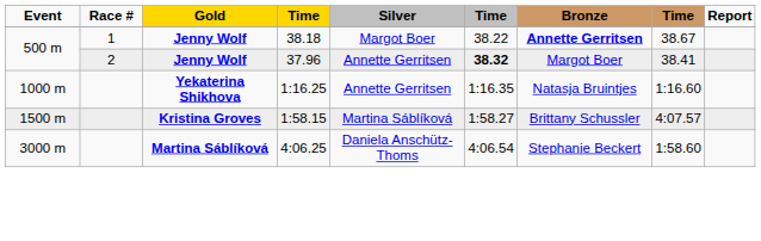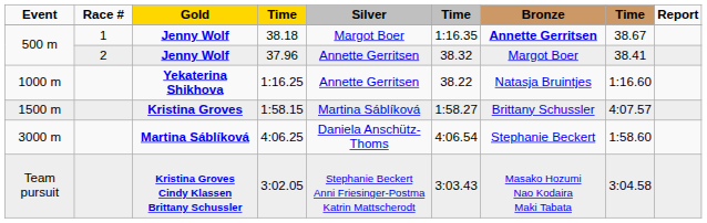 <table class="wikitable">
 <tr>
 <td width="80" align="center"><strong>Event</strong></td>
 <td width="65" align="center"><strong>Race #</strong></td>
 <td width="150" bgcolor="gold" align="center"><strong>Gold</strong></td>
 <td width="50" bgcolor="gold" align="center"><strong>Time</strong></td>
 <td width="150" bgcolor="silver" align="center"><strong>Silver</strong></td>
 <td width="50" bgcolor="silver" align="center"><strong>Time</strong></td>
 <td width="150" bgcolor="#CC9966" align="center"><strong>Bronze</strong></td>
 <td width="50" bgcolor="#CC9966" align="center"><strong>Time</strong></td>
 <td width="50" align="center"><strong>Report</strong></td>
 </tr>
 <tr bgcolor="#cccccc">
 </tr>
 <tr>
 <td rowspan=2 align="center">500 m</td>
 <td align="center">1</td>
 <td align="center"><strong><a href='#'>Jenny Wolf</a></strong> <br><small></small></td>
 <td align="center">38.18</td>
 <td align="center"><a href='#'>Margot Boer</a> <br><small></small></td>
-<td align="center">38.22</td>
+<td align="center">1:16.35</td>
 <td align="center"><strong><a href='#'>Annette Gerritsen</a> <br><small></small></strong></td>
 <td align="center">38.67</td>
 <td align="center"></td>
 </tr>
 <tr bgcolor="#eeeeee">
 <td align="center">2</td>
 <td align="center"><strong><a href='#'>Jenny Wolf</a></strong><br><small></small></td>
 <td align="center">37.96</td>
 <td align="center"><a href='#'>Annette Gerritsen</a><br><small></small></td>
-<td align="center"><strong>38.32</strong></td>
+<td align="center">38.32</td>
 <td align="center"><a href='#'>Margot Boer</a><br><small></small></td>
 <td align="center">38.41</td>
 <td align="center"></td>
 </tr>
 <tr>
 <td align="center">1000 m</td>
 <td align="center"></td>
 <td align="center"><strong><a href='#'>Yekaterina Shikhova</a></strong><br><small></small></td>
 <td align="center">1:16.25</td>
 <td align="center"><a href='#'>Annette Gerritsen</a><br><small></small></td>
-<td align="center">1:16.35</td>
+<td align="center">38.22</td>
 <td align="center"><a href='#'>Natasja Bruintjes</a><br><small></small></td>
 <td align="center">1:16.60</td>
 <td align="center"></td>
 </tr>
 <tr bgcolor="#eeeeee">
 <td align="center">1500 m</td>
 <td align="center"></td>
 <td align="center"><strong><a href='#'>Kristina Groves</a></strong><br><small></small></td>
 <td align="center">1:58.15</td>
 <td align="center"><a href='#'>Martina Sáblíková</a><br><small></small></td>
 <td align="center">1:58.27</td>
 <td align="center"><a href='#'>Brittany Schussler</a><br><small></small></td>
 <td align="center">4:07.57</td>
 <td align="center"></td>
 </tr>
 <tr>
 <td align="center">3000 m</td>
 <td align="center"></td>
 <td align="center"><strong><a href='#'>Martina Sáblíková</a></strong><br><small></small></td>
 <td align="center">4:06.25</td>
 <td align="center"><a href='#'>Daniela Anschütz-Thoms</a><br><small></small></td>
 <td align="center">4:06.54</td>
 <td align="center"><a href='#'>Stephanie Beckert</a><br><small></small></td>
 <td align="center">1:58.60</td>
 <td align="center"></td>
 </tr>
+<tr bgcolor="#eeeeee">
+<td align="center">Team pursuit</td>
+<td align="center"></td>
+<td align="center"><strong></strong><br><small><strong><a href='#'>Kristina Groves</a><br><a href='#'>Cindy Klassen</a><br><a href='#'>Brittany Schussler</a></strong></small></td>
+<td align="center">3:02.05</td>
+<td align="center"><br><small><a href='#'>Stephanie Beckert</a><br><a href='#'>Anni Friesinger-Postma</a><br><a href='#'>Katrin Mattscherodt</a></small></td>
+<td align="center">3:03.43</td>
+<td align="center"><br><small><a href='#'>Masako Hozumi</a><br><a href='#'>Nao Kodaira</a><br><a href='#'>Maki Tabata</a></small></td>
+<td align="center">3:04.58</td>
+<td align="center"></td>
+</tr>
 </table>
